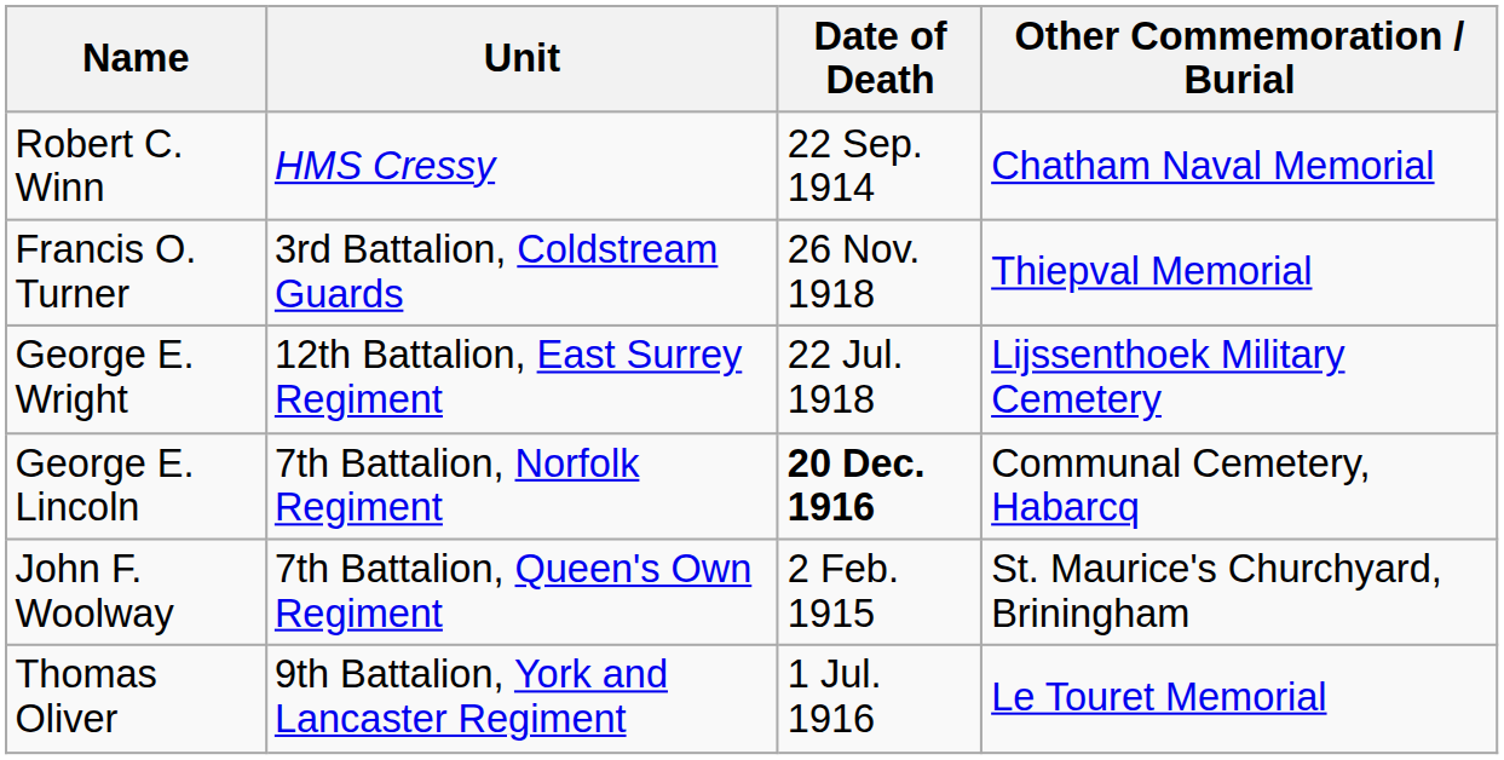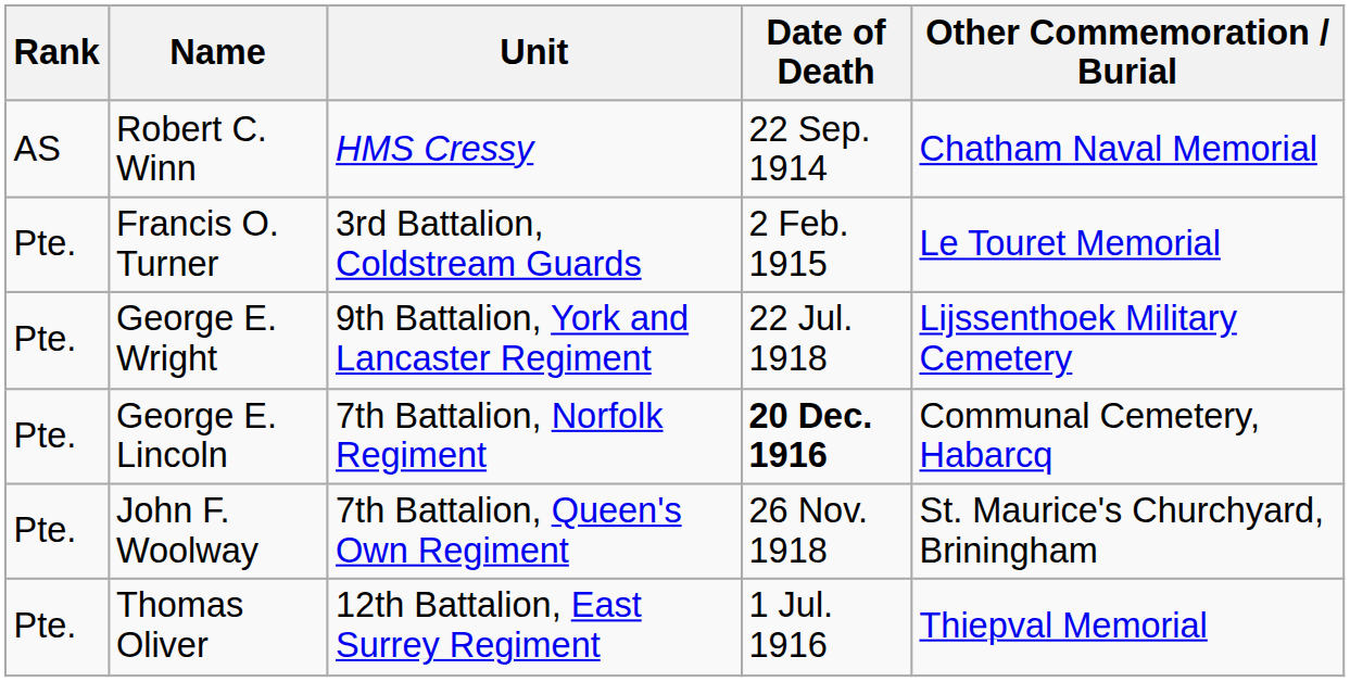 <table class="wikitable">
 <tr>
+<th>Rank</th>
 <th>Name</th>
 <th>Unit</th>
 <th>Date of Death</th>
 <th>Other Commemoration / Burial</th>
 </tr>
 <tr>
+<td>AS</td>
 <td>Robert C. Winn</td>
 <td><a href='#'><em>HMS Cressy</em></a></td>
 <td>22 Sep. 1914</td>
 <td><a href='#'>Chatham Naval Memorial</a></td>
 </tr>
 <tr>
+<td>Pte.</td>
 <td>Francis O. Turner</td>
 <td>3rd Battalion, <a href='#'>Coldstream Guards</a></td>
-<td>26 Nov. 1918</td>
-<td><a href='#'>Thiepval Memorial</a></td>
+<td>2 Feb. 1915</td>
+<td><a href='#'>Le Touret Memorial</a></td>
 </tr>
 <tr>
+<td>Pte.</td>
 <td>George E. Wright</td>
-<td>12th Battalion, <a href='#'>East Surrey Regiment</a></td>
+<td>9th Battalion, <a href='#'>York and Lancaster Regiment</a></td>
 <td>22 Jul. 1918</td>
 <td><a href='#'>Lijssenthoek Military Cemetery</a></td>
 </tr>
 <tr>
+<td>Pte.</td>
 <td>George E. Lincoln</td>
 <td>7th Battalion, <a href='#'>Norfolk Regiment</a></td>
 <td><strong>20 Dec. 1916</strong></td>
 <td>Communal Cemetery, <a href='#'>Habarcq</a></td>
 </tr>
 <tr>
+<td>Pte.</td>
 <td>John F. Woolway</td>
 <td>7th Battalion, <a href='#'>Queen's Own Regiment</a></td>
-<td>2 Feb. 1915</td>
+<td>26 Nov. 1918</td>
 <td>St. Maurice's Churchyard, Briningham</td>
 </tr>
 <tr>
+<td>Pte.</td>
 <td>Thomas Oliver</td>
-<td>9th Battalion, <a href='#'>York and Lancaster Regiment</a></td>
+<td>12th Battalion, <a href='#'>East Surrey Regiment</a></td>
 <td>1 Jul. 1916</td>
-<td><a href='#'>Le Touret Memorial</a></td>
+<td><a href='#'>Thiepval Memorial</a></td>
 </tr>
 </table>
